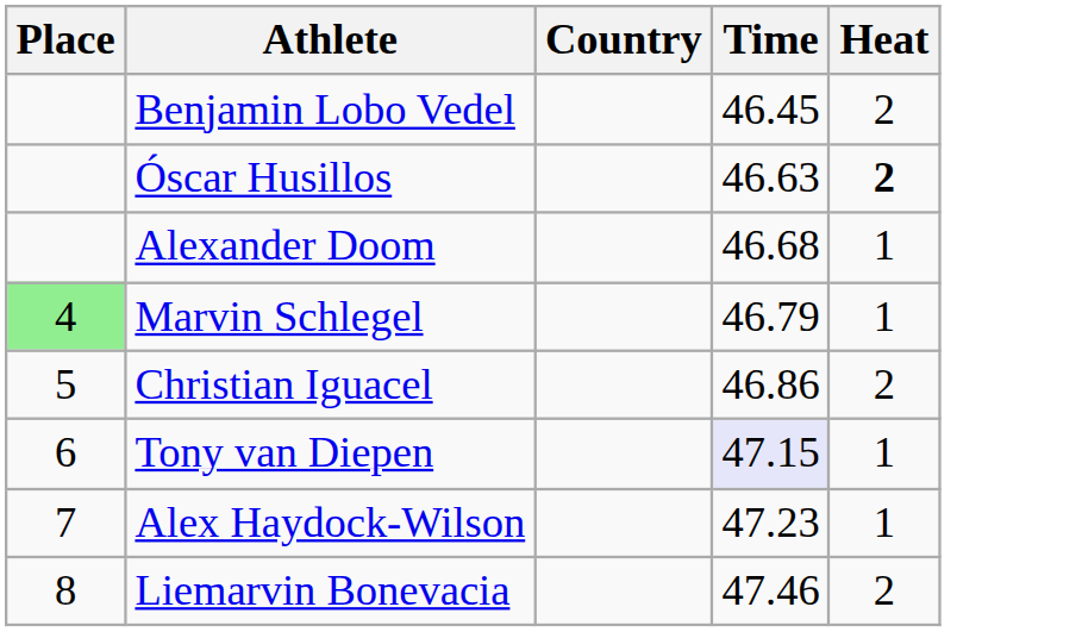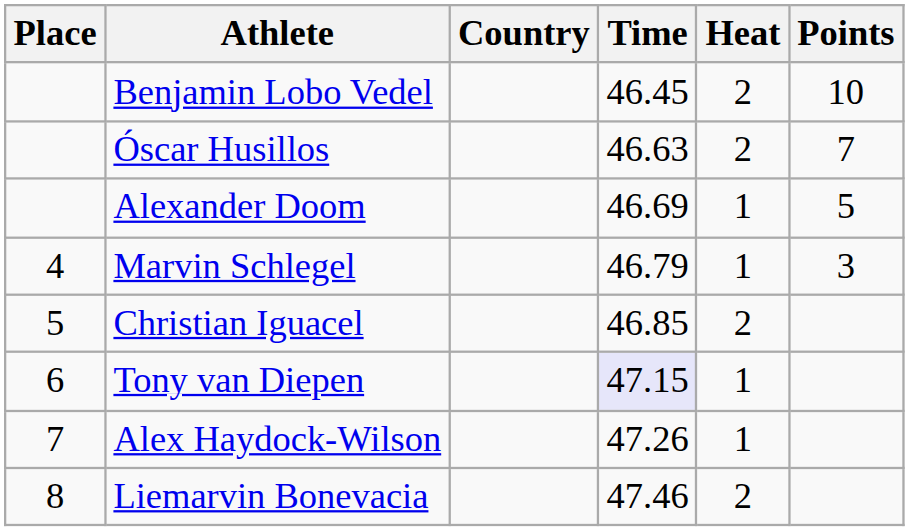 <table class="wikitable">
 <tr>
 <th>Place</th>
 <th>Athlete</th>
 <th>Country</th>
 <th>Time</th>
 <th>Heat</th>
+<th>Points</th>
 </tr>
 <tr>
 <td align=center></td>
 <td><a href='#'>Benjamin Lobo Vedel</a></td>
 <td></td>
 <td>46.45</td>
 <td align=center>2</td>
+<td align=center>10</td>
 </tr>
 <tr>
 <td align=center></td>
 <td><a href='#'>Óscar Husillos</a></td>
 <td></td>
 <td>46.63</td>
-<td align=center><strong>2</strong></td>
+<td align=center>2</td>
+<td align=center>7</td>
 </tr>
 <tr>
 <td align=center></td>
 <td><a href='#'>Alexander Doom</a></td>
 <td></td>
-<td>46.68</td>
+<td>46.69</td>
 <td align=center>1</td>
+<td align=center>5</td>
 </tr>
 <tr>
-<td align=center style="background: lightgreen;">4</td>
+<td align=center>4</td>
 <td><a href='#'>Marvin Schlegel</a></td>
 <td></td>
 <td>46.79</td>
 <td align=center>1</td>
+<td align=center>3</td>
 </tr>
 <tr>
 <td align=center>5</td>
 <td><a href='#'>Christian Iguacel</a></td>
 <td></td>
-<td>46.86</td>
+<td>46.85</td>
 <td align=center>2</td>
+<td align=center></td>
 </tr>
 <tr>
 <td align=center>6</td>
 <td><a href='#'>Tony van Diepen</a></td>
 <td></td>
 <td style="background: lavender;">47.15</td>
 <td align=center>1</td>
+<td align=center></td>
 </tr>
 <tr>
 <td align=center>7</td>
 <td><a href='#'>Alex Haydock-Wilson</a></td>
 <td></td>
-<td>47.23</td>
+<td>47.26</td>
 <td align=center>1</td>
+<td align=center></td>
 </tr>
 <tr>
 <td align=center>8</td>
 <td><a href='#'>Liemarvin Bonevacia</a></td>
 <td></td>
 <td>47.46</td>
 <td align=center>2</td>
+<td align=center></td>
 </tr>
 </table>
